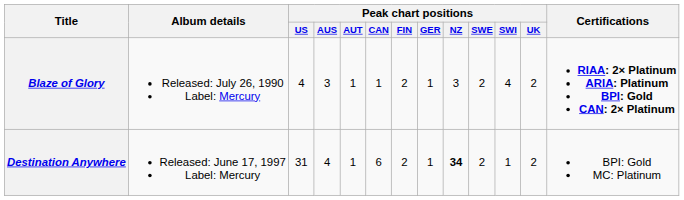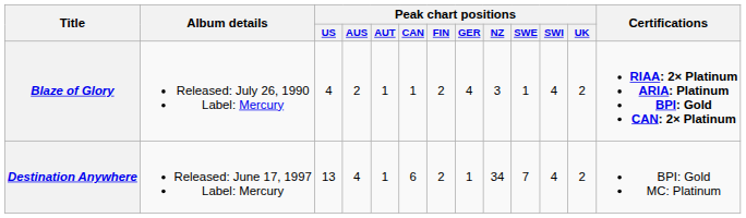 <table class="wikitable plainrowheaders" style="text-align:center;">
 <tr>
 <th rowspan="2">Title</th>
 <th rowspan="2">Album details</th>
 <th colspan="10">Peak chart positions</th>
 <th rowspan="2">Certifications<br></th>
 </tr>
 <tr style="font-size:smaller;">
 <th style="width:30px;"><a href='#'>US</a><br></th>
 <th style="width:30px;"><a href='#'>AUS</a><br></th>
 <th style="width:30px;"><a href='#'>AUT</a><br></th>
 <th style="width:30px;"><a href='#'>CAN</a><br></th>
 <th style="width:30px;"><a href='#'>FIN</a><br></th>
 <th style="width:30px;"><a href='#'>GER</a><br></th>
 <th style="width:30px;"><a href='#'>NZ</a><br></th>
 <th style="width:30px;"><a href='#'>SWE</a><br></th>
 <th style="width:30px;"><a href='#'>SWI</a><br></th>
 <th style="width:30px;"><a href='#'>UK</a><br></th>
 </tr>
 <tr>
 <th scope="row"><em><a href='#'>Blaze of Glory</a></em></th>
 <td><br><ul><li>Released: July 26, 1990</li><li>Label: <a href='#'>Mercury</a></li></ul></td>
 <td>4</td>
-<td>3</td>
+<td>2</td>
 <td>1</td>
 <td>1</td>
 <td>2</td>
+<td>4</td>
+<td>3</td>
 <td>1</td>
-<td>3</td>
-<td>2</td>
 <td>4</td>
 <td>2</td>
 <td><strong><br><ul><li><a href='#'>RIAA</a>: 2× Platinum</li><li><a href='#'>ARIA</a>: Platinum</li><li><a href='#'>BPI</a>: Gold</li><li><a href='#'>CAN</a>: 2× Platinum</li></ul></strong></td>
 </tr>
 <tr>
 <th scope="row"><em><a href='#'>Destination Anywhere</a></em></th>
 <td><br><ul><li>Released: June 17, 1997</li><li>Label: Mercury</li></ul></td>
-<td>31</td>
+<td>13</td>
 <td>4</td>
 <td>1</td>
 <td>6</td>
 <td>2</td>
 <td>1</td>
-<td><strong>34</strong></td>
-<td>2</td>
-<td>1</td>
+<td>34</td>
+<td>7</td>
+<td>4</td>
 <td>2</td>
 <td><br><ul><li>BPI: Gold</li><li>MC: Platinum</li></ul></td>
 </tr>
 </table>
